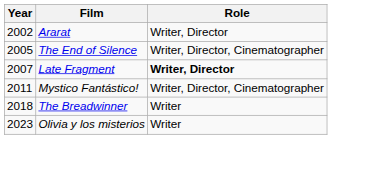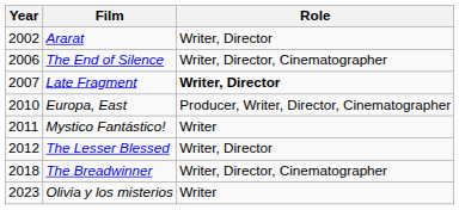 <table class="wikitable sortable">
 <tr>
 <th>Year</th>
 <th>Film</th>
 <th>Role</th>
 </tr>
 <tr>
 <td>2002</td>
 <td><em><a href='#'>Ararat</a></em></td>
 <td>Writer, Director</td>
 </tr>
 <tr>
-<td>2005</td>
+<td>2006</td>
 <td><em><a href='#'>The End of Silence</a></em></td>
 <td>Writer, Director, Cinematographer</td>
 </tr>
 <tr>
 <td>2007</td>
 <td><em><a href='#'>Late Fragment</a></em></td>
 <td><strong>Writer, Director</strong></td>
 </tr>
 <tr>
+<td>2010</td>
+<td><em>Europa, East</em></td>
+<td>Producer, Writer, Director, Cinematographer</td>
+</tr>
+<tr>
 <td>2011</td>
 <td><em>Mystico Fantástico!</em></td>
-<td>Writer, Director, Cinematographer</td>
+<td>Writer</td>
+</tr>
+<tr>
+<td>2012</td>
+<td><em><a href='#'>The Lesser Blessed</a></em></td>
+<td>Writer, Director</td>
 </tr>
 <tr>
 <td>2018</td>
 <td><em><a href='#'>The Breadwinner</a></em></td>
-<td>Writer</td>
+<td>Writer, Director, Cinematographer</td>
 </tr>
 <tr>
 <td>2023</td>
 <td><em>Olivia y los misterios</em></td>
 <td>Writer</td>
 </tr>
 </table>
